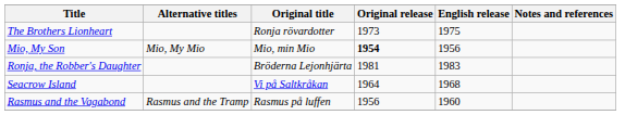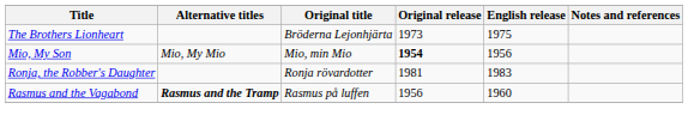 <table class="wikitable">
 <tr bgcolor="#CCCCCC" align="center">
 </tr>
 <tr>
 <th>Title</th>
 <th>Alternative titles</th>
 <th>Original title</th>
 <th>Original release</th>
 <th>English release</th>
 <th>Notes and references</th>
 </tr>
 <tr>
 <td><em><a href='#'>The Brothers Lionheart</a></em></td>
 <td></td>
-<td><em>Ronja rövardotter</em></td>
+<td><em>Bröderna Lejonhjärta</em></td>
 <td>1973</td>
 <td>1975</td>
 <td></td>
 </tr>
 <tr>
 <td><em><a href='#'>Mio, My Son</a></em></td>
 <td><em>Mio, My Mio</em></td>
 <td><em>Mio, min Mio</em></td>
 <td><strong>1954</strong></td>
 <td>1956</td>
 <td></td>
 </tr>
 <tr>
 <td><em><a href='#'>Ronja, the Robber's Daughter</a></em></td>
 <td></td>
-<td><em>Bröderna Lejonhjärta</em></td>
+<td><em>Ronja rövardotter</em></td>
 <td>1981</td>
 <td>1983</td>
 <td></td>
 </tr>
 <tr>
-<td><em><a href='#'>Seacrow Island</a></em></td>
-<td></td>
-<td><em><a href='#'>Vi på Saltkråkan</a></em></td>
-<td>1964</td>
-<td>1968</td>
-<td></td>
-</tr>
-<tr>
 <td><em><a href='#'>Rasmus and the Vagabond</a></em></td>
-<td><em>Rasmus and the Tramp</em></td>
+<td><strong><em>Rasmus and the Tramp</em></strong></td>
 <td><em>Rasmus på luffen</em></td>
 <td>1956</td>
 <td>1960</td>
 <td></td>
 </tr>
 <tr>
 </tr>
 </table>
